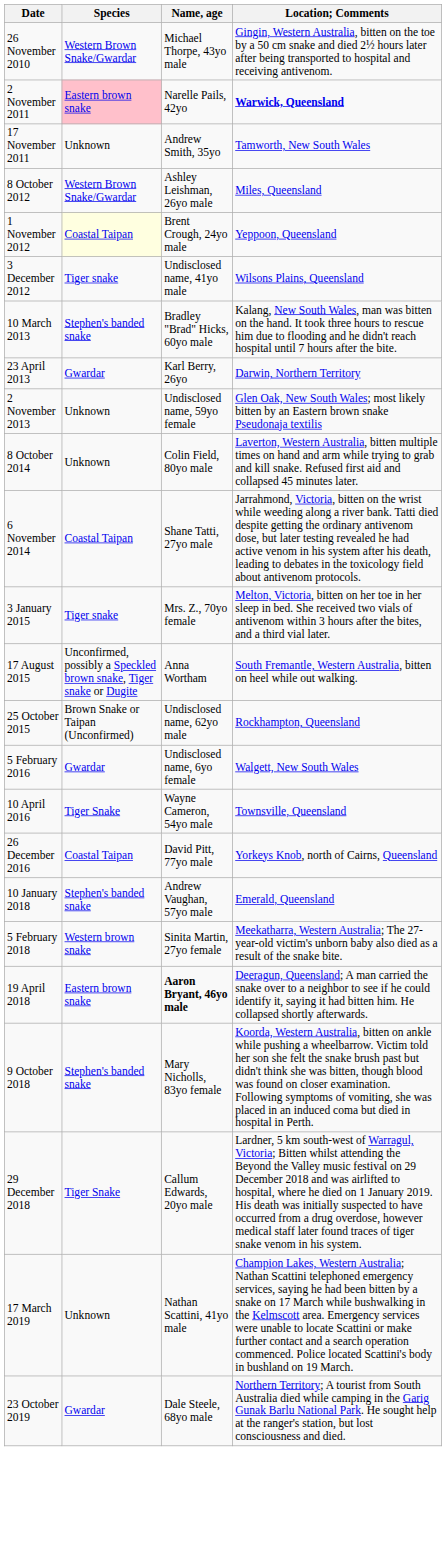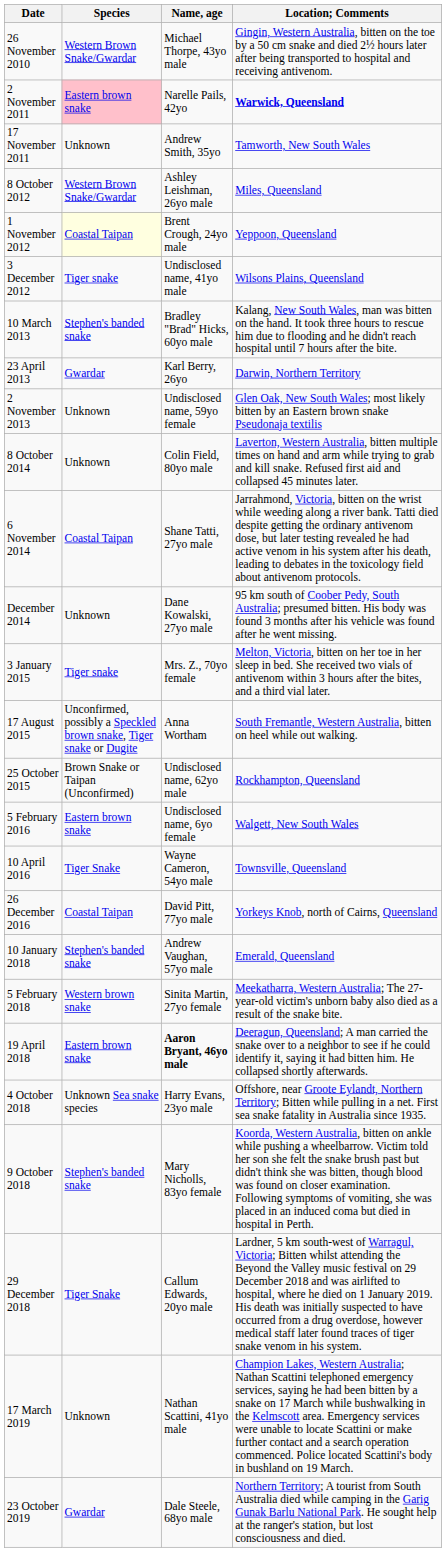 <table class="wikitable sortable">
 <tr>
 <th scope="col">Date</th>
 <th scope="col">Species</th>
 <th scope="col">Name, age</th>
 <th scope="col" class="unsortable">Location; Comments</th>
 </tr>
 <tr>
 <td data-sort-value="2010-11-26">26 November 2010</td>
 <td><a href='#'>Western Brown Snake/Gwardar</a></td>
 <td data-sort-value="thorpe, michael">Michael Thorpe, 43yo male</td>
 <td><a href='#'>Gingin, Western Australia</a>, bitten on the toe by a 50 cm snake and died 2½ hours later after being transported to hospital and receiving antivenom.</td>
 </tr>
 <tr>
 <td data-sort-value="2011-11-02">2 November 2011</td>
 <td style="background: pink;"><a href='#'>Eastern brown snake</a></td>
 <td data-sort-value="pails, narelle">Narelle Pails, 42yo</td>
 <td><strong><a href='#'>Warwick, Queensland</a></strong></td>
 </tr>
 <tr>
 <td data-sort-value="2011-11-17">17 November 2011</td>
 <td>Unknown</td>
 <td data-sort-value="smith, andrew">Andrew Smith, 35yo</td>
 <td><a href='#'>Tamworth, New South Wales</a></td>
 </tr>
 <tr>
 <td data-sort-value="2012-10-08">8 October 2012</td>
 <td><a href='#'>Western Brown Snake/Gwardar</a></td>
 <td data-sort-value="leishman, ashley">Ashley Leishman, 26yo male</td>
 <td><a href='#'>Miles, Queensland</a></td>
 </tr>
 <tr>
 <td data-sort-value="2012-11-01">1 November 2012</td>
 <td style="background: lightyellow;"><a href='#'>Coastal Taipan</a></td>
 <td data-sort-value="ZZZ">Brent Crough, 24yo male</td>
 <td><a href='#'>Yeppoon, Queensland</a></td>
 </tr>
 <tr>
 <td data-sort-value="2012-12-03">3 December 2012</td>
 <td><a href='#'>Tiger snake</a></td>
 <td data-sort-value="ZZZ">Undisclosed name, 41yo male</td>
 <td><a href='#'>Wilsons Plains, Queensland</a></td>
 </tr>
 <tr>
 <td data-sort-value="2013-03-10">10 March 2013</td>
 <td><a href='#'>Stephen's banded snake</a></td>
 <td data-sort-value="ZZZ">Bradley "Brad" Hicks, 60yo male</td>
 <td>Kalang, <a href='#'>New South Wales</a>, man was bitten on the hand. It took three hours to rescue him due to flooding and he didn't reach hospital until 7 hours after the bite.</td>
 </tr>
 <tr>
 <td data-sort-value="2013-04-23">23 April 2013</td>
 <td><a href='#'>Gwardar</a></td>
 <td data-sort-value="berry, karl">Karl Berry, 26yo</td>
 <td><a href='#'>Darwin, Northern Territory</a></td>
 </tr>
 <tr>
 <td data-sort-value="2013-11-02">2 November 2013</td>
 <td>Unknown</td>
 <td data-sort-value="ZZZ">Undisclosed name, 59yo female</td>
 <td><a href='#'>Glen Oak, New South Wales</a>; most likely bitten by an Eastern brown snake <a href='#'>Pseudonaja textilis</a></td>
 </tr>
 <tr>
 <td data-sort-value="2014-10-08">8 October 2014</td>
 <td>Unknown</td>
 <td data-sort-value="field, colin">Colin Field, 80yo male</td>
 <td><a href='#'>Laverton, Western Australia</a>, bitten multiple times on hand and arm while trying to grab and kill snake. Refused first aid and collapsed 45 minutes later.</td>
 </tr>
 <tr>
 <td data-sort-value="2014-11-06">6 November 2014</td>
 <td><a href='#'>Coastal Taipan</a></td>
 <td data-sort-value="tatti, shane">Shane Tatti, 27yo male</td>
 <td>Jarrahmond, <a href='#'>Victoria</a>, bitten on the wrist while weeding along a river bank. Tatti died despite getting the ordinary antivenom dose, but later testing revealed he had active venom in his system after his death, leading to debates in the toxicology field about antivenom protocols.</td>
 </tr>
 <tr>
+<td data-sort-value="2014-12-01">December 2014</td>
+<td>Unknown</td>
+<td data-sort-value="kowalski, dane">Dane Kowalski, 27yo male</td>
+<td>95 km south of <a href='#'>Coober Pedy, South Australia</a>; presumed bitten. His body was found 3 months after his vehicle was found after he went missing.</td>
+</tr>
+<tr>
 <td data-sort-value="2015-01-03">3 January 2015</td>
 <td><a href='#'>Tiger snake</a></td>
 <td data-sort-value="z, mrs">Mrs. Z., 70yo female</td>
 <td><a href='#'>Melton, Victoria</a>, bitten on her toe in her sleep in bed. She received two vials of antivenom within 3 hours after the bites, and a third vial later.</td>
 </tr>
 <tr>
 <td data-sort-value="2015-08-17">17 August 2015</td>
 <td>Unconfirmed, possibly a  <a href='#'>Speckled brown snake</a>,   <a href='#'>Tiger snake</a> or <a href='#'>Dugite</a></td>
 <td data-sort-value="wortham, anne">Anna  Wortham</td>
 <td><a href='#'>South Fremantle, Western Australia</a>, bitten on heel while out walking.</td>
 </tr>
 <tr>
 <td data-sort-value="2015-10-25">25 October 2015</td>
 <td>Brown Snake or Taipan (Unconfirmed)</td>
 <td data-sort-value="ZZZ">Undisclosed name, 62yo male</td>
 <td><a href='#'>Rockhampton, Queensland</a></td>
 </tr>
 <tr>
 <td data-sort-value="2016-02-05">5 February 2016</td>
-<td><a href='#'>Gwardar</a></td>
+<td><a href='#'>Eastern brown snake</a></td>
 <td data-sort-value="ZZZ">Undisclosed name, 6yo female</td>
 <td><a href='#'>Walgett, New South Wales</a></td>
 </tr>
 <tr>
 <td data-sort-value="2016-04-10">10 April 2016</td>
 <td><a href='#'>Tiger Snake</a></td>
 <td data-sort-value="cameron, wayne">Wayne Cameron, 54yo male</td>
 <td><a href='#'>Townsville, Queensland</a></td>
 </tr>
 <tr>
 <td data-sort-value="2016-12-26">26 December 2016</td>
 <td><a href='#'>Coastal Taipan</a></td>
 <td data-sort-value="pitt, david">David Pitt, 77yo male</td>
 <td><a href='#'>Yorkeys Knob</a>, north of Cairns, <a href='#'>Queensland</a></td>
 </tr>
 <tr>
 <td data-sort-value="2018-01-10">10 January 2018</td>
 <td><a href='#'>Stephen's banded snake</a></td>
 <td data-sort-value="vaughan, andrew">Andrew Vaughan, 57yo male</td>
 <td><a href='#'>Emerald, Queensland</a></td>
 </tr>
 <tr>
 <td data-sort-value="2018-02-05">5 February 2018</td>
 <td><a href='#'>Western brown snake</a></td>
 <td data-sort-value="martin, sinita">Sinita Martin, 27yo female</td>
 <td><a href='#'>Meekatharra, Western Australia</a>; The 27-year-old victim's unborn baby also died as a result of the snake bite.</td>
 </tr>
 <tr>
 <td data-sort-value="2018-04-19">19 April 2018</td>
 <td><a href='#'>Eastern brown snake</a></td>
 <td data-sort-value="bryant, aaron"><strong>Aaron Bryant, 46yo male</strong></td>
 <td><a href='#'>Deeragun, Queensland</a>; A man carried the snake over to a neighbor to see if he could identify it, saying it had bitten him. He collapsed shortly afterwards.</td>
 </tr>
 <tr>
+<td data-sort-value="2018-10-04">4 October 2018</td>
+<td>Unknown <a href='#'>Sea snake</a> species</td>
+<td data-sort-value="evans, harry">Harry Evans, 23yo male</td>
+<td>Offshore, near <a href='#'>Groote Eylandt, Northern Territory</a>; Bitten while pulling in a net. First sea snake fatality in Australia since 1935.</td>
+</tr>
+<tr>
 <td data-sort-value="2018-10-09">9 October 2018</td>
 <td><a href='#'>Stephen's banded snake</a></td>
 <td data-sort-value="nicholls, mary">Mary Nicholls, 83yo female</td>
 <td><a href='#'>Koorda, Western Australia</a>, bitten on ankle while pushing a wheelbarrow. Victim told her son she felt the snake brush past but didn't think she was bitten, though blood was found on closer examination. Following symptoms of vomiting, she was placed in an induced coma but died in hospital in Perth.</td>
 </tr>
 <tr>
 <td data-sort-value="2018-12-29">29 December 2018</td>
 <td><a href='#'>Tiger Snake</a></td>
 <td data-sort-value="edwards, callum">Callum Edwards, 20yo male</td>
 <td>Lardner, 5 km south-west of <a href='#'>Warragul, Victoria</a>; Bitten whilst attending the Beyond the Valley music festival on 29 December 2018 and was airlifted to hospital, where he died on 1 January 2019. His death was initially suspected to have occurred from a drug overdose, however medical staff later found traces of tiger snake venom in his system.</td>
 </tr>
 <tr>
 <td data-sort-value="2019-03-17">17 March 2019</td>
 <td>Unknown</td>
 <td data-sort-value="scattini, nathan">Nathan Scattini, 41yo male</td>
 <td><a href='#'>Champion Lakes, Western Australia</a>; Nathan Scattini telephoned emergency services, saying he had been bitten by a snake on 17 March while bushwalking in the <a href='#'>Kelmscott</a> area. Emergency services were unable to locate Scattini or make further contact and a search operation commenced. Police located Scattini's body in bushland on 19 March.</td>
 </tr>
 <tr>
 <td data-sort-value="2019-10-30">23 October 2019</td>
 <td><a href='#'>Gwardar</a></td>
 <td data-sort-value="ZZZ">Dale Steele, 68yo male</td>
 <td><a href='#'>Northern Territory</a>; A tourist from South Australia died while camping in the <a href='#'>Garig Gunak Barlu National Park</a>. He sought help at the ranger's station, but lost consciousness and died.</td>
 </tr>
 </table>
